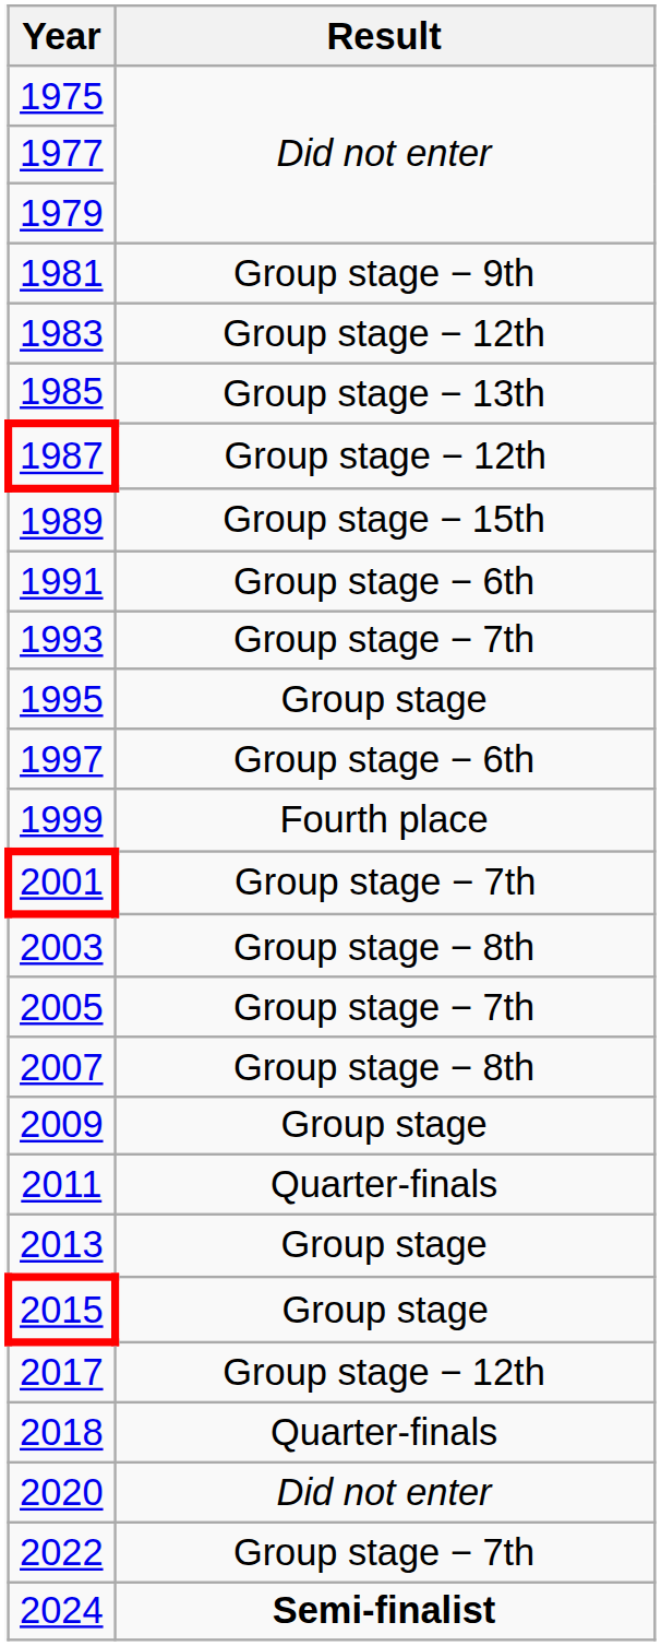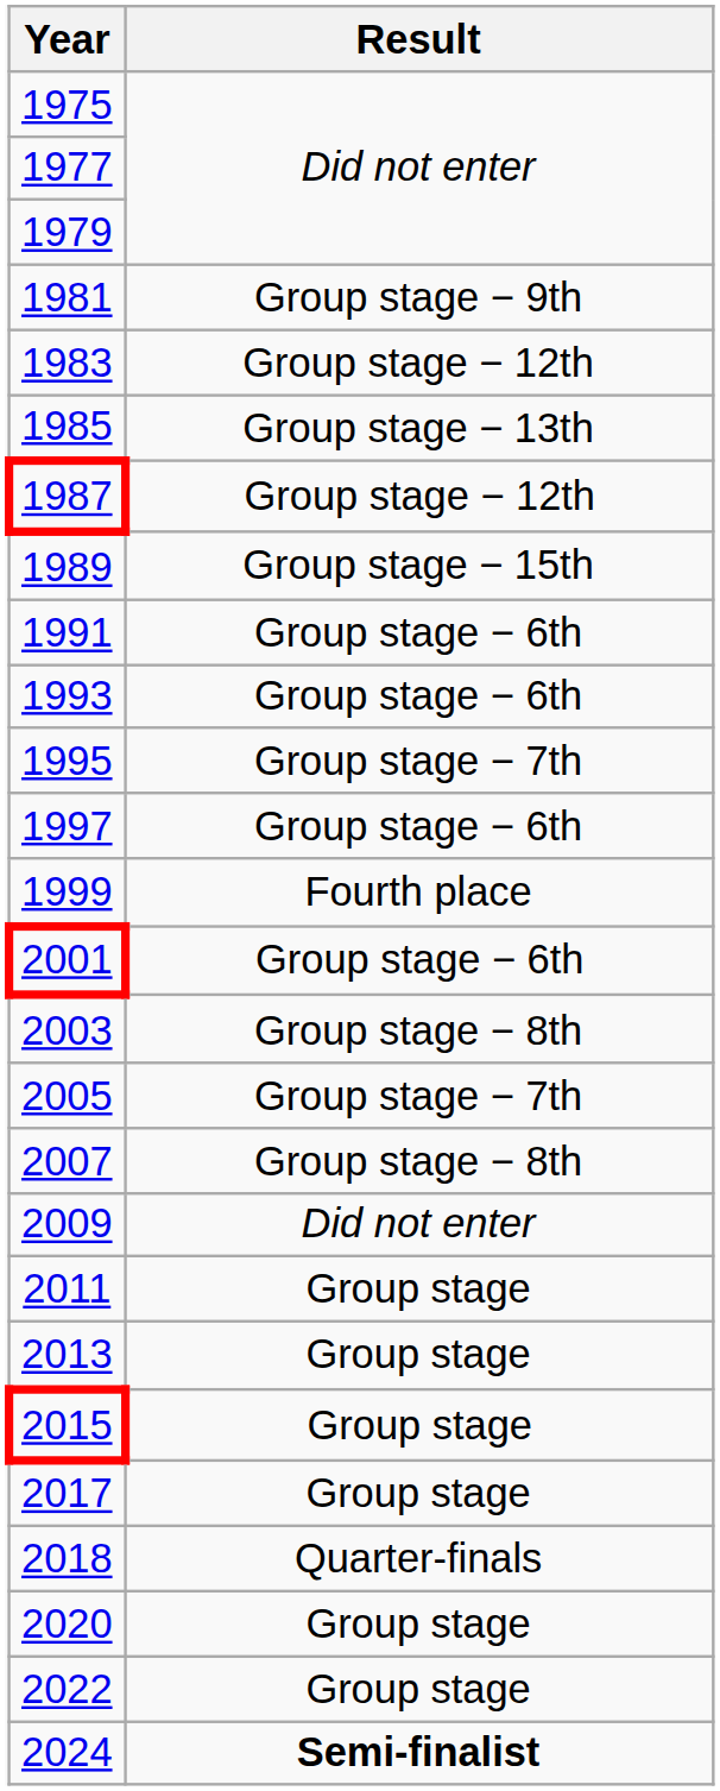 <table class="wikitable" style="text-align: center; font-size:90%">
 <tr>
 <th>Year</th>
 <th style="width:200px">Result</th>
 </tr>
 <tr>
 <td> <a href='#'>1975</a></td>
 <td rowspan="3"><em>Did not enter</em></td>
 </tr>
 <tr>
 <td> <a href='#'>1977</a></td>
 </tr>
 <tr>
 <td> <a href='#'>1979</a></td>
 </tr>
 <tr>
 <td> <a href='#'>1981</a></td>
 <td>Group stage − 9th</td>
 </tr>
 <tr>
 <td> <a href='#'>1983</a></td>
 <td>Group stage − 12th</td>
 </tr>
 <tr>
 <td> <a href='#'>1985</a></td>
 <td>Group stage − 13th</td>
 </tr>
 <tr>
 <td style="border: 3px solid red"> <a href='#'>1987</a></td>
 <td>Group stage − 12th</td>
 </tr>
 <tr>
 <td> <a href='#'>1989</a></td>
 <td>Group stage − 15th</td>
 </tr>
 <tr>
 <td> <a href='#'>1991</a></td>
 <td>Group stage − 6th</td>
 </tr>
 <tr>
 <td> <a href='#'>1993</a></td>
-<td>Group stage − 7th</td>
+<td>Group stage − 6th</td>
 </tr>
 <tr>
 <td> <a href='#'>1995</a></td>
-<td>Group stage</td>
+<td>Group stage − 7th</td>
 </tr>
 <tr>
 <td> <a href='#'>1997</a></td>
 <td>Group stage − 6th</td>
 </tr>
 <tr>
 <td> <a href='#'>1999</a></td>
 <td>Fourth place</td>
 </tr>
 <tr>
 <td style="border: 3px solid red"> <a href='#'>2001</a></td>
-<td>Group stage − 7th</td>
+<td>Group stage − 6th</td>
 </tr>
 <tr>
 <td> <a href='#'>2003</a></td>
 <td>Group stage − 8th</td>
 </tr>
 <tr>
 <td> <a href='#'>2005</a></td>
 <td>Group stage − 7th</td>
 </tr>
 <tr>
 <td> <a href='#'>2007</a></td>
 <td>Group stage − 8th</td>
 </tr>
 <tr>
 <td> <a href='#'>2009</a></td>
-<td>Group stage</td>
+<td><em>Did not enter</em></td>
 </tr>
 <tr>
 <td> <a href='#'>2011</a></td>
-<td>Quarter-finals</td>
+<td>Group stage</td>
 </tr>
 <tr>
 <td> <a href='#'>2013</a></td>
 <td>Group stage</td>
 </tr>
 <tr>
 <td style="border: 3px solid red"> <a href='#'>2015</a></td>
 <td>Group stage</td>
 </tr>
 <tr>
 <td> <a href='#'>2017</a></td>
-<td>Group stage − 12th</td>
+<td>Group stage</td>
 </tr>
 <tr>
 <td> <a href='#'>2018</a></td>
 <td>Quarter-finals</td>
 </tr>
 <tr>
 <td> <a href='#'>2020</a></td>
-<td><em>Did not enter</em></td>
+<td>Group stage</td>
 </tr>
 <tr>
 <td> <a href='#'>2022</a></td>
-<td>Group stage − 7th</td>
+<td>Group stage</td>
 </tr>
 <tr>
 <td> <a href='#'>2024</a></td>
 <td><strong> Semi-finalist</strong></td>
 </tr>
 </table>
